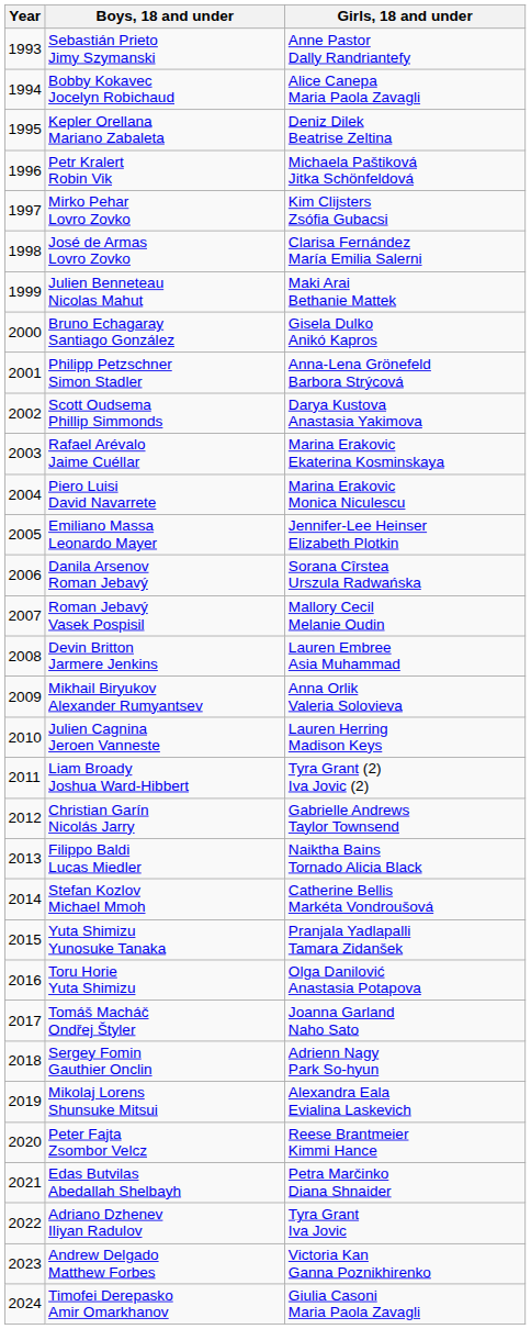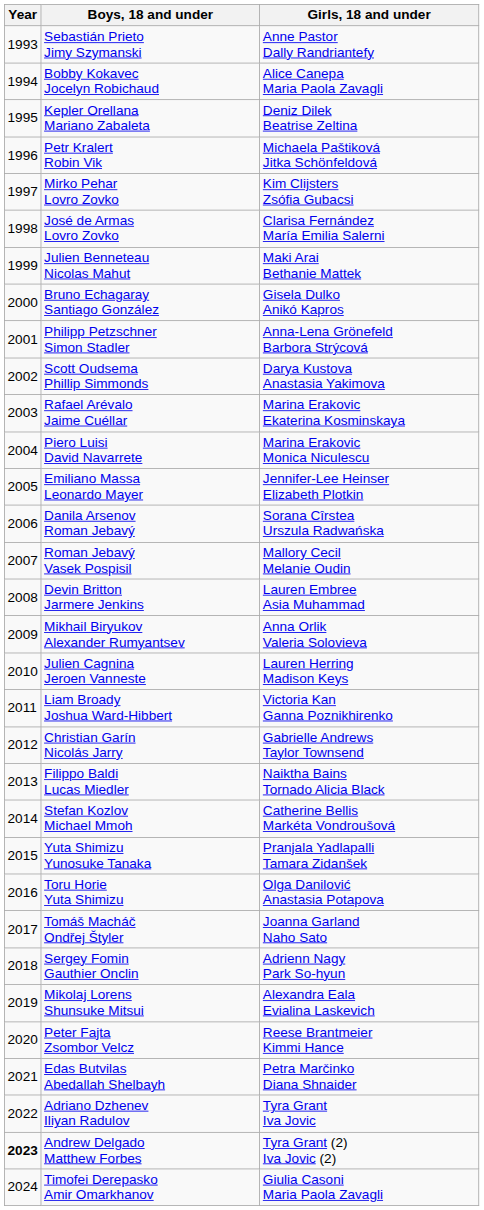 <table class="wikitable">
 <tr>
 <th>Year</th>
 <th style="width:250px;">Boys, 18 and under</th>
 <th width=250>Girls, 18 and under</th>
 </tr>
 <tr>
 <td>1993</td>
 <td> <a href='#'>Sebastián Prieto</a> <br>  <a href='#'>Jimy Szymanski</a></td>
 <td> <a href='#'>Anne Pastor</a> <br>  <a href='#'>Dally Randriantefy</a></td>
 </tr>
 <tr>
 <td>1994</td>
 <td> <a href='#'>Bobby Kokavec</a> <br>  <a href='#'>Jocelyn Robichaud</a></td>
 <td> <a href='#'>Alice Canepa</a> <br>  <a href='#'>Maria Paola Zavagli</a></td>
 </tr>
 <tr>
 <td>1995</td>
 <td> <a href='#'>Kepler Orellana</a> <br>  <a href='#'>Mariano Zabaleta</a></td>
 <td> <a href='#'>Deniz Dilek</a><br> <a href='#'>Beatrise Zeltina</a></td>
 </tr>
 <tr>
 <td>1996</td>
 <td> <a href='#'>Petr Kralert</a> <br>  <a href='#'>Robin Vik</a></td>
 <td> <a href='#'>Michaela Paštiková</a> <br>  <a href='#'>Jitka Schönfeldová</a></td>
 </tr>
 <tr>
 <td>1997</td>
 <td> <a href='#'>Mirko Pehar</a> <br>  <a href='#'>Lovro Zovko</a></td>
 <td> <a href='#'>Kim Clijsters</a> <br>  <a href='#'>Zsófia Gubacsi</a></td>
 </tr>
 <tr>
 <td>1998</td>
 <td> <a href='#'>José de Armas</a> <br>  <a href='#'>Lovro Zovko</a></td>
 <td> <a href='#'>Clarisa Fernández</a> <br>  <a href='#'>María Emilia Salerni</a></td>
 </tr>
 <tr>
 <td>1999</td>
 <td> <a href='#'>Julien Benneteau</a> <br>  <a href='#'>Nicolas Mahut</a></td>
 <td> <a href='#'>Maki Arai</a> <br>  <a href='#'>Bethanie Mattek</a></td>
 </tr>
 <tr>
 <td>2000</td>
 <td> <a href='#'>Bruno Echagaray</a> <br>  <a href='#'>Santiago González</a></td>
 <td> <a href='#'>Gisela Dulko</a> <br>  <a href='#'>Anikó Kapros</a></td>
 </tr>
 <tr>
 <td>2001</td>
 <td> <a href='#'>Philipp Petzschner</a> <br>  <a href='#'>Simon Stadler</a></td>
 <td> <a href='#'>Anna-Lena Grönefeld</a> <br>  <a href='#'>Barbora Strýcová</a></td>
 </tr>
 <tr>
 <td>2002</td>
 <td> <a href='#'>Scott Oudsema</a> <br>  <a href='#'>Phillip Simmonds</a></td>
 <td> <a href='#'>Darya Kustova</a> <br>  <a href='#'>Anastasia Yakimova</a></td>
 </tr>
 <tr>
 <td>2003</td>
 <td> <a href='#'>Rafael Arévalo</a> <br>  <a href='#'>Jaime Cuéllar</a></td>
 <td> <a href='#'>Marina Erakovic</a> <br>  <a href='#'>Ekaterina Kosminskaya</a></td>
 </tr>
 <tr>
 <td>2004</td>
 <td> <a href='#'>Piero Luisi</a> <br>  <a href='#'>David Navarrete</a></td>
 <td> <a href='#'>Marina Erakovic</a> <br>  <a href='#'>Monica Niculescu</a></td>
 </tr>
 <tr>
 <td>2005</td>
 <td> <a href='#'>Emiliano Massa</a> <br>  <a href='#'>Leonardo Mayer</a></td>
 <td> <a href='#'>Jennifer-Lee Heinser</a> <br>  <a href='#'>Elizabeth Plotkin</a></td>
 </tr>
 <tr>
 <td>2006</td>
 <td> <a href='#'>Danila Arsenov</a> <br>  <a href='#'>Roman Jebavý</a></td>
 <td> <a href='#'>Sorana Cîrstea</a> <br>  <a href='#'>Urszula Radwańska</a></td>
 </tr>
 <tr>
 <td>2007</td>
 <td> <a href='#'>Roman Jebavý</a> <br>  <a href='#'>Vasek Pospisil</a></td>
 <td> <a href='#'>Mallory Cecil</a> <br>  <a href='#'>Melanie Oudin</a></td>
 </tr>
 <tr>
 <td>2008</td>
 <td> <a href='#'>Devin Britton</a> <br>  <a href='#'>Jarmere Jenkins</a></td>
 <td> <a href='#'>Lauren Embree</a> <br>  <a href='#'>Asia Muhammad</a></td>
 </tr>
 <tr>
 <td>2009</td>
 <td> <a href='#'>Mikhail Biryukov</a> <br>  <a href='#'>Alexander Rumyantsev</a></td>
 <td> <a href='#'>Anna Orlik</a> <br>  <a href='#'>Valeria Solovieva</a></td>
 </tr>
 <tr>
 <td>2010</td>
 <td> <a href='#'>Julien Cagnina</a> <br>  <a href='#'>Jeroen Vanneste</a></td>
 <td> <a href='#'>Lauren Herring</a> <br>  <a href='#'>Madison Keys</a></td>
 </tr>
 <tr>
 <td>2011</td>
 <td> <a href='#'>Liam Broady</a> <br>  <a href='#'>Joshua Ward-Hibbert</a></td>
-<td> <a href='#'>Tyra Grant</a> (2) <br>  <a href='#'>Iva Jovic</a> (2)</td>
+<td> <a href='#'>Victoria Kan</a> <br>  <a href='#'>Ganna Poznikhirenko</a></td>
 </tr>
 <tr>
 <td>2012</td>
 <td> <a href='#'>Christian Garín</a> <br>  <a href='#'>Nicolás Jarry</a></td>
 <td> <a href='#'>Gabrielle Andrews</a> <br>  <a href='#'>Taylor Townsend</a></td>
 </tr>
 <tr>
 <td>2013</td>
 <td> <a href='#'>Filippo Baldi</a> <br>  <a href='#'>Lucas Miedler</a></td>
 <td> <a href='#'>Naiktha Bains</a> <br>  <a href='#'>Tornado Alicia Black</a></td>
 </tr>
 <tr>
 <td>2014</td>
 <td> <a href='#'>Stefan Kozlov</a> <br>  <a href='#'>Michael Mmoh</a></td>
 <td> <a href='#'>Catherine Bellis</a> <br>  <a href='#'>Markéta Vondroušová</a></td>
 </tr>
 <tr>
 <td>2015</td>
 <td> <a href='#'>Yuta Shimizu</a> <br>  <a href='#'>Yunosuke Tanaka</a></td>
 <td> <a href='#'>Pranjala Yadlapalli</a> <br>  <a href='#'>Tamara Zidanšek</a></td>
 </tr>
 <tr>
 <td>2016</td>
 <td> <a href='#'>Toru Horie</a> <br>  <a href='#'>Yuta Shimizu</a></td>
 <td> <a href='#'>Olga Danilović</a> <br>  <a href='#'>Anastasia Potapova</a></td>
 </tr>
 <tr>
 <td>2017</td>
 <td> <a href='#'>Tomáš Macháč</a> <br>  <a href='#'>Ondřej Štyler</a></td>
 <td> <a href='#'>Joanna Garland</a> <br>  <a href='#'>Naho Sato</a></td>
 </tr>
 <tr>
 <td>2018</td>
 <td> <a href='#'>Sergey Fomin</a> <br>  <a href='#'>Gauthier Onclin</a></td>
 <td> <a href='#'>Adrienn Nagy</a> <br>  <a href='#'>Park So-hyun</a></td>
 </tr>
 <tr>
 <td>2019</td>
 <td> <a href='#'>Mikolaj Lorens</a> <br>  <a href='#'>Shunsuke Mitsui</a></td>
 <td> <a href='#'>Alexandra Eala</a> <br>  <a href='#'>Evialina Laskevich</a></td>
 </tr>
 <tr>
 <td>2020</td>
 <td> <a href='#'>Peter Fajta</a> <br>  <a href='#'>Zsombor Velcz</a></td>
 <td> <a href='#'>Reese Brantmeier</a> <br>  <a href='#'>Kimmi Hance</a></td>
 </tr>
 <tr>
 <td>2021</td>
 <td> <a href='#'>Edas Butvilas</a> <br>  <a href='#'>Abedallah Shelbayh</a></td>
 <td> <a href='#'>Petra Marčinko</a> <br>  <a href='#'>Diana Shnaider</a></td>
 </tr>
 <tr>
 <td>2022</td>
 <td> <a href='#'>Adriano Dzhenev</a> <br>  <a href='#'>Iliyan Radulov</a></td>
 <td> <a href='#'>Tyra Grant</a> <br>  <a href='#'>Iva Jovic</a></td>
 </tr>
 <tr>
-<td>2023</td>
+<td><strong>2023</strong></td>
 <td> <a href='#'>Andrew Delgado</a> <br>  <a href='#'>Matthew Forbes</a></td>
-<td> <a href='#'>Victoria Kan</a> <br>  <a href='#'>Ganna Poznikhirenko</a></td>
+<td> <a href='#'>Tyra Grant</a> (2) <br>  <a href='#'>Iva Jovic</a> (2)</td>
 </tr>
 <tr>
 <td>2024</td>
 <td> <a href='#'>Timofei Derepasko</a><br> <a href='#'>Amir Omarkhanov</a></td>
 <td> <a href='#'>Giulia Casoni</a> <br>  <a href='#'>Maria Paola Zavagli</a></td>
 </tr>
 </table>
